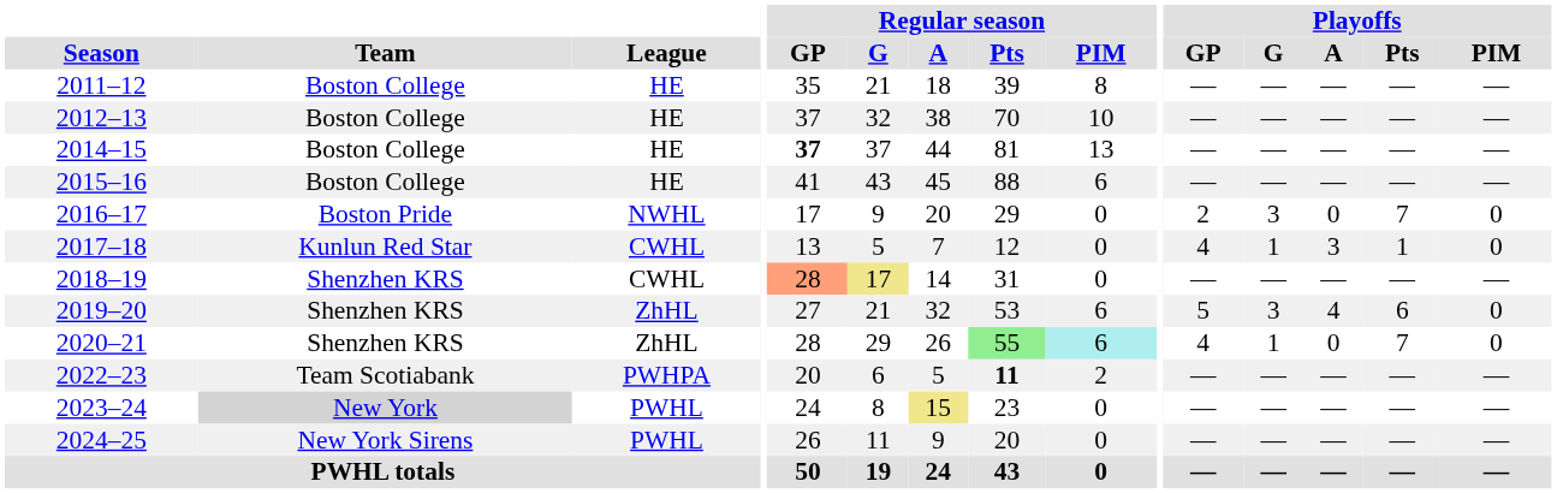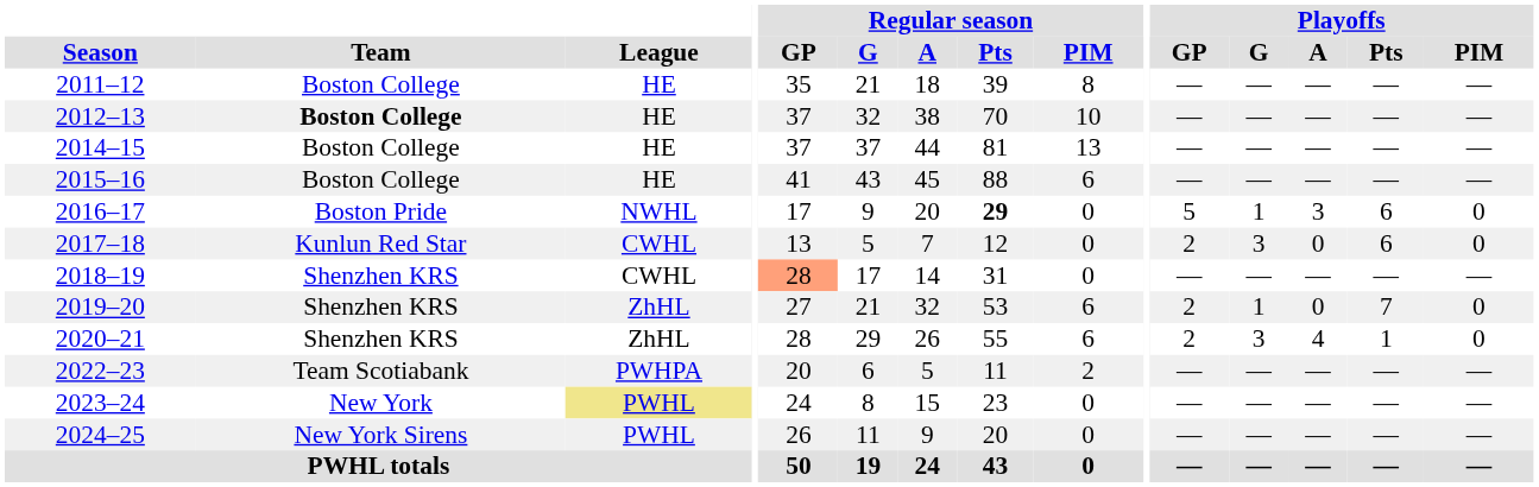 <table border="0" cellpadding="1" cellspacing="0" style="text-align:center; width:60em">
 <tr bgcolor="#e0e0e0">
 <th colspan="3" bgcolor="#ffffff"></th>
 <th rowspan="99" bgcolor="#ffffff"></th>
 <th colspan="5"><a href='#'>Regular season</a></th>
 <th rowspan="99" bgcolor="#ffffff"></th>
 <th colspan="5"><a href='#'>Playoffs</a></th>
 </tr>
 <tr bgcolor="#e0e0e0">
 <th><a href='#'>Season</a></th>
 <th>Team</th>
 <th>League</th>
 <th>GP</th>
 <th><a href='#'>G</a></th>
 <th><a href='#'>A</a></th>
 <th><a href='#'>Pts</a></th>
 <th><a href='#'>PIM</a></th>
 <th>GP</th>
 <th>G</th>
 <th>A</th>
 <th>Pts</th>
 <th>PIM</th>
 </tr>
 <tr>
 <td><a href='#'>2011–12</a></td>
 <td><a href='#'>Boston College</a></td>
 <td><a href='#'>HE</a></td>
 <td>35</td>
 <td>21</td>
 <td>18</td>
 <td>39</td>
 <td>8</td>
 <td>—</td>
 <td>—</td>
 <td>—</td>
 <td>—</td>
 <td>—</td>
 </tr>
 <tr bgcolor="f0f0f0">
 <td><a href='#'>2012–13</a></td>
-<td>Boston College</td>
+<td><strong>Boston College</strong></td>
 <td>HE</td>
 <td>37</td>
 <td>32</td>
 <td>38</td>
 <td>70</td>
 <td>10</td>
 <td>—</td>
 <td>—</td>
 <td>—</td>
 <td>—</td>
 <td>—</td>
 </tr>
 <tr>
 <td><a href='#'>2014–15</a></td>
 <td>Boston College</td>
 <td>HE</td>
-<td><strong>37</strong></td>
+<td>37</td>
 <td>37</td>
 <td>44</td>
 <td>81</td>
 <td>13</td>
 <td>—</td>
 <td>—</td>
 <td>—</td>
 <td>—</td>
 <td>—</td>
 </tr>
 <tr bgcolor="f0f0f0">
 <td><a href='#'>2015–16</a></td>
 <td>Boston College</td>
 <td>HE</td>
 <td>41</td>
 <td>43</td>
 <td>45</td>
 <td>88</td>
 <td>6</td>
 <td>—</td>
 <td>—</td>
 <td>—</td>
 <td>—</td>
 <td>—</td>
 </tr>
 <tr>
 <td><a href='#'>2016–17</a></td>
 <td><a href='#'>Boston Pride</a></td>
 <td><a href='#'>NWHL</a></td>
 <td>17</td>
 <td>9</td>
 <td>20</td>
-<td>29</td>
+<td><strong>29</strong></td>
 <td>0</td>
-<td>2</td>
+<td>5</td>
+<td>1</td>
 <td>3</td>
-<td>0</td>
-<td>7</td>
+<td>6</td>
 <td>0</td>
 </tr>
 <tr bgcolor="f0f0f0">
 <td><a href='#'>2017–18</a></td>
 <td><a href='#'>Kunlun Red Star</a></td>
 <td><a href='#'>CWHL</a></td>
 <td>13</td>
 <td>5</td>
 <td>7</td>
 <td>12</td>
 <td>0</td>
-<td>4</td>
-<td>1</td>
+<td>2</td>
 <td>3</td>
-<td>1</td>
+<td>0</td>
+<td>6</td>
 <td>0</td>
 </tr>
 <tr>
 <td><a href='#'>2018–19</a></td>
 <td><a href='#'>Shenzhen KRS</a></td>
 <td>CWHL</td>
 <td style="background: lightsalmon;">28</td>
-<td style="background: khaki;">17</td>
+<td>17</td>
 <td>14</td>
 <td>31</td>
 <td>0</td>
 <td>—</td>
 <td>—</td>
 <td>—</td>
 <td>—</td>
 <td>—</td>
 </tr>
 <tr bgcolor="f0f0f0">
 <td><a href='#'>2019–20</a></td>
 <td>Shenzhen KRS</td>
 <td><a href='#'>ZhHL</a></td>
 <td>27</td>
 <td>21</td>
 <td>32</td>
 <td>53</td>
 <td>6</td>
-<td>5</td>
-<td>3</td>
-<td>4</td>
-<td>6</td>
+<td>2</td>
+<td>1</td>
+<td>0</td>
+<td>7</td>
 <td>0</td>
 </tr>
 <tr>
 <td><a href='#'>2020–21</a></td>
 <td>Shenzhen KRS</td>
 <td>ZhHL</td>
 <td>28</td>
 <td>29</td>
 <td>26</td>
-<td style="background: lightgreen;">55</td>
-<td style="background: paleturquoise;">6</td>
+<td>55</td>
+<td>6</td>
+<td>2</td>
+<td>3</td>
 <td>4</td>
 <td>1</td>
-<td>0</td>
-<td>7</td>
 <td>0</td>
 </tr>
 <tr bgcolor="f0f0f0">
 <td><a href='#'>2022–23</a></td>
 <td>Team Scotiabank</td>
 <td><a href='#'>PWHPA</a></td>
 <td>20</td>
 <td>6</td>
 <td>5</td>
-<td><strong>11</strong></td>
+<td>11</td>
 <td>2</td>
 <td>—</td>
 <td>—</td>
 <td>—</td>
 <td>—</td>
 <td>—</td>
 </tr>
 <tr>
 <td><a href='#'>2023–24</a></td>
-<td style="background: lightgrey;"><a href='#'>New York</a></td>
-<td><a href='#'>PWHL</a></td>
+<td><a href='#'>New York</a></td>
+<td style="background: khaki;"><a href='#'>PWHL</a></td>
 <td>24</td>
 <td>8</td>
-<td style="background: khaki;">15</td>
+<td>15</td>
 <td>23</td>
 <td>0</td>
 <td>—</td>
 <td>—</td>
 <td>—</td>
 <td>—</td>
 <td>—</td>
 </tr>
 <tr bgcolor="f0f0f0">
 <td><a href='#'>2024–25</a></td>
 <td><a href='#'>New York Sirens</a></td>
 <td><a href='#'>PWHL</a></td>
 <td>26</td>
 <td>11</td>
 <td>9</td>
 <td>20</td>
 <td>0</td>
 <td>—</td>
 <td>—</td>
 <td>—</td>
 <td>—</td>
 <td>—</td>
 </tr>
 <tr bgcolor="#e0e0e0">
 <th colspan="3">PWHL totals</th>
 <th>50</th>
 <th>19</th>
 <th>24</th>
 <th>43</th>
 <th>0</th>
 <th>—</th>
 <th>—</th>
 <th>—</th>
 <th>—</th>
 <th>—</th>
 </tr>
 </table>
